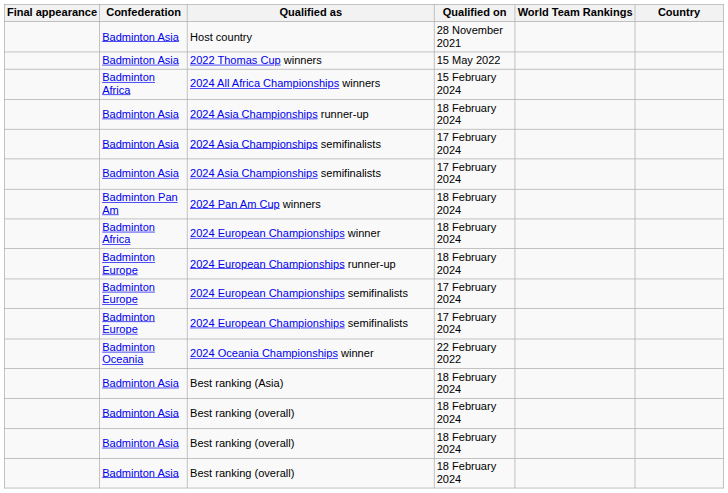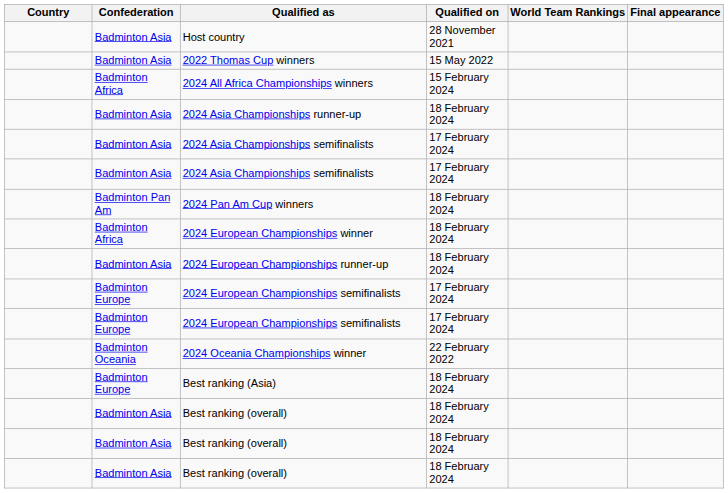 <table class="sortable wikitable">
 <tr>
-<th>Final appearance</th>
+<th width="120">Country</th>
 <th width="120">Confederation</th>
 <th width="350">Qualified as</th>
 <th width="110">Qualified on</th>
 <th>World Team Rankings</th>
-<th width="120">Country</th>
+<th>Final appearance</th>
 </tr>
 <tr>
 <td></td>
 <td><a href='#'>Badminton Asia</a></td>
 <td>Host country</td>
 <td>28 November 2021</td>
 <td></td>
 <td></td>
 </tr>
 <tr>
 <td></td>
 <td><a href='#'>Badminton Asia</a></td>
 <td><a href='#'>2022 Thomas Cup</a> winners</td>
 <td>15 May 2022</td>
 <td></td>
 <td></td>
 </tr>
 <tr>
 <td></td>
 <td><a href='#'>Badminton Africa</a></td>
 <td><a href='#'>2024 All Africa Championships</a> winners</td>
 <td>15 February 2024</td>
 <td></td>
 <td></td>
 </tr>
 <tr>
 <td></td>
 <td><a href='#'>Badminton Asia</a></td>
 <td><a href='#'>2024 Asia Championships</a> runner-up</td>
 <td>18 February 2024</td>
 <td></td>
 <td></td>
 </tr>
 <tr>
 <td></td>
 <td><a href='#'>Badminton Asia</a></td>
 <td><a href='#'>2024 Asia Championships</a> semifinalists</td>
 <td>17 February 2024</td>
 <td></td>
 <td></td>
 </tr>
 <tr>
 <td></td>
 <td><a href='#'>Badminton Asia</a></td>
 <td><a href='#'>2024 Asia Championships</a> semifinalists</td>
 <td>17 February 2024</td>
 <td></td>
 <td></td>
 </tr>
 <tr>
 <td></td>
 <td><a href='#'>Badminton Pan Am</a></td>
 <td><a href='#'>2024 Pan Am Cup</a> winners</td>
 <td>18 February 2024</td>
 <td></td>
 <td></td>
 </tr>
 <tr>
 <td></td>
 <td><a href='#'>Badminton Africa</a></td>
 <td><a href='#'>2024 European Championships</a> winner</td>
 <td>18 February 2024</td>
 <td></td>
 <td></td>
 </tr>
 <tr>
 <td></td>
-<td><a href='#'>Badminton Europe</a></td>
+<td><a href='#'>Badminton Asia</a></td>
 <td><a href='#'>2024 European Championships</a> runner-up</td>
 <td>18 February 2024</td>
 <td></td>
 <td></td>
 </tr>
 <tr>
 <td></td>
 <td><a href='#'>Badminton Europe</a></td>
 <td><a href='#'>2024 European Championships</a> semifinalists</td>
 <td>17 February 2024</td>
 <td></td>
 <td></td>
 </tr>
 <tr>
 <td></td>
 <td><a href='#'>Badminton Europe</a></td>
 <td><a href='#'>2024 European Championships</a> semifinalists</td>
 <td>17 February 2024</td>
 <td></td>
 <td></td>
 </tr>
 <tr>
 <td></td>
 <td><a href='#'>Badminton Oceania</a></td>
 <td><a href='#'>2024 Oceania Championships</a> winner</td>
 <td>22 February 2022</td>
 <td></td>
 <td></td>
 </tr>
 <tr>
 <td></td>
-<td><a href='#'>Badminton Asia</a></td>
+<td><a href='#'>Badminton Europe</a></td>
 <td>Best ranking (Asia) </td>
 <td>18 February 2024</td>
 <td></td>
 <td></td>
 </tr>
 <tr>
 <td></td>
 <td><a href='#'>Badminton Asia</a></td>
 <td>Best ranking (overall)</td>
 <td>18 February 2024</td>
 <td></td>
 <td></td>
 </tr>
 <tr>
 <td></td>
 <td><a href='#'>Badminton Asia</a></td>
 <td>Best ranking (overall)</td>
 <td>18 February 2024</td>
 <td></td>
 <td></td>
 </tr>
 <tr>
 <td></td>
 <td><a href='#'>Badminton Asia</a></td>
 <td>Best ranking (overall)</td>
 <td>18 February 2024</td>
 <td></td>
 <td></td>
 </tr>
 </table>
